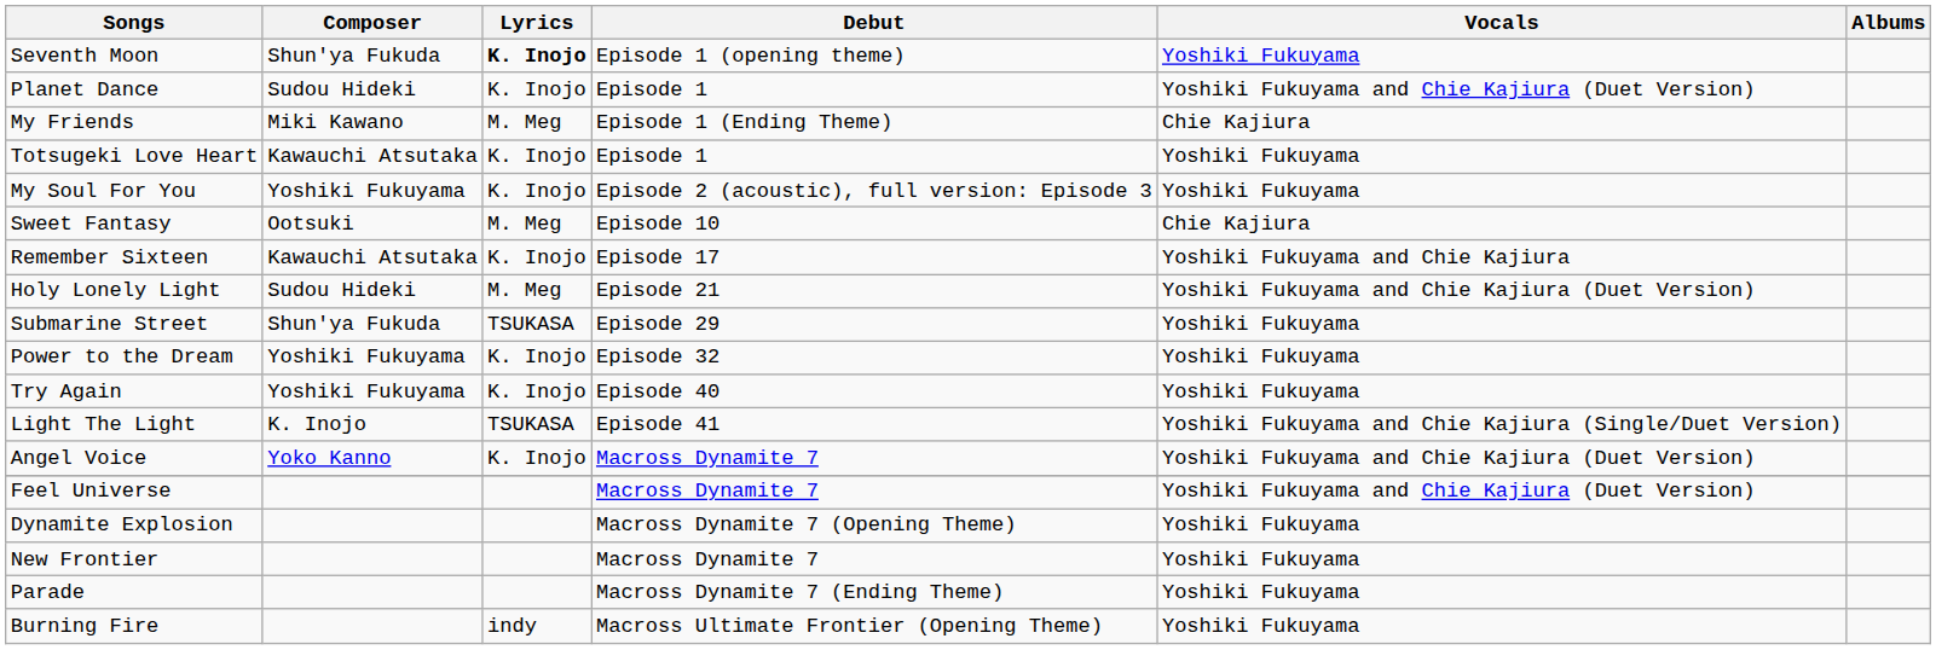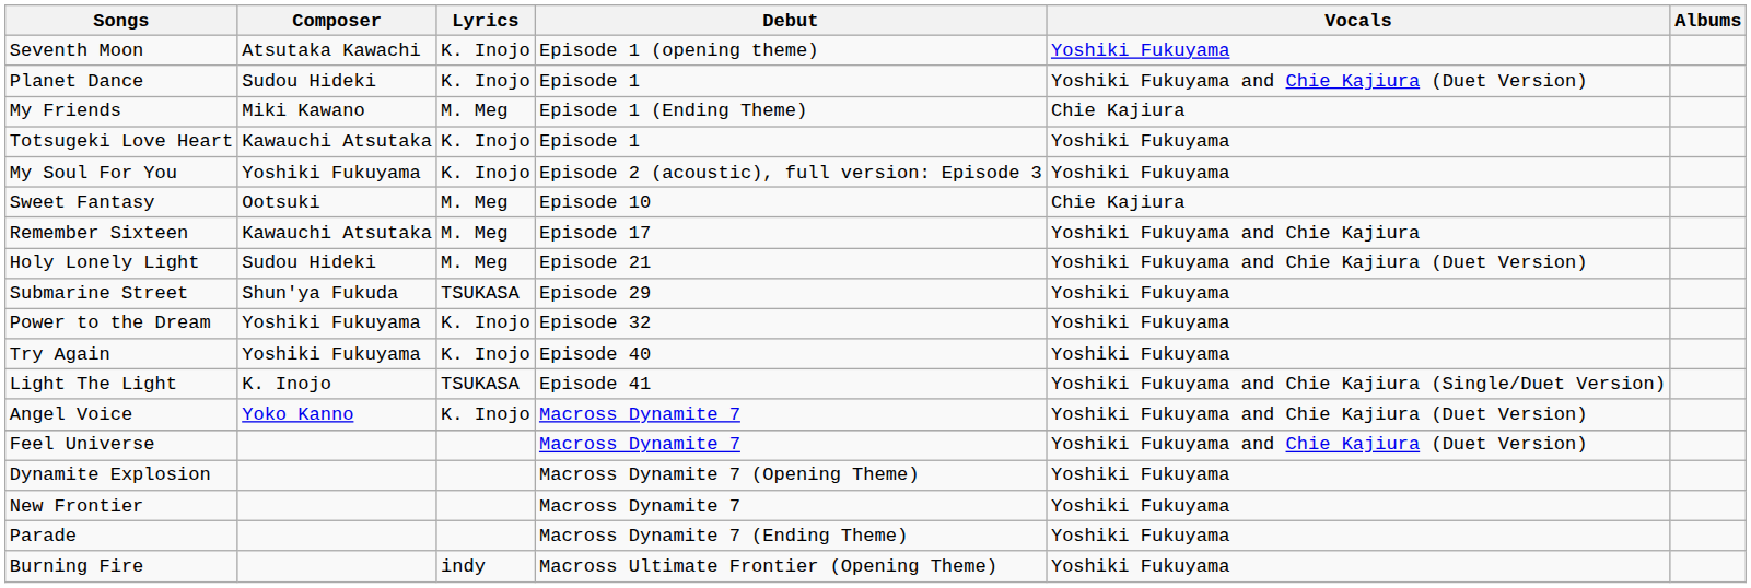 <table class="wikitable">
 <tr>
 <th>Songs</th>
 <th>Composer</th>
 <th>Lyrics</th>
 <th>Debut</th>
 <th>Vocals</th>
 <th>Albums</th>
 </tr>
 <tr>
 <td>Seventh Moon</td>
-<td>Shun'ya Fukuda</td>
-<td><strong>K. Inojo</strong></td>
+<td>Atsutaka Kawachi</td>
+<td>K. Inojo</td>
 <td>Episode 1 (opening theme)</td>
 <td><a href='#'>Yoshiki Fukuyama</a></td>
 <td></td>
 </tr>
 <tr>
 <td>Planet Dance</td>
 <td>Sudou Hideki</td>
 <td>K. Inojo</td>
 <td>Episode 1</td>
 <td>Yoshiki Fukuyama and <a href='#'>Chie Kajiura</a> (Duet Version)</td>
 <td></td>
 </tr>
 <tr>
 <td>My Friends</td>
 <td>Miki Kawano</td>
 <td>M. Meg</td>
 <td>Episode 1 (Ending Theme)</td>
 <td>Chie Kajiura</td>
 <td></td>
 </tr>
 <tr>
 <td>Totsugeki Love Heart</td>
 <td>Kawauchi Atsutaka</td>
 <td>K. Inojo</td>
 <td>Episode 1</td>
 <td>Yoshiki Fukuyama</td>
 <td></td>
 </tr>
 <tr>
 <td>My Soul For You</td>
 <td>Yoshiki Fukuyama</td>
 <td>K. Inojo</td>
 <td>Episode 2 (acoustic), full version: Episode 3</td>
 <td>Yoshiki Fukuyama</td>
 <td></td>
 </tr>
 <tr>
 <td>Sweet Fantasy</td>
 <td>Ootsuki</td>
 <td>M. Meg</td>
 <td>Episode 10</td>
 <td>Chie Kajiura</td>
 <td></td>
 </tr>
 <tr>
 <td>Remember Sixteen</td>
 <td>Kawauchi Atsutaka</td>
-<td>K. Inojo</td>
+<td>M. Meg</td>
 <td>Episode 17</td>
 <td>Yoshiki Fukuyama and Chie Kajiura</td>
 <td></td>
 </tr>
 <tr>
 <td>Holy Lonely Light</td>
 <td>Sudou Hideki</td>
 <td>M. Meg</td>
 <td>Episode 21</td>
 <td>Yoshiki Fukuyama and Chie Kajiura (Duet Version)</td>
 <td></td>
 </tr>
 <tr>
 <td>Submarine Street</td>
 <td>Shun'ya Fukuda</td>
 <td>TSUKASA</td>
 <td>Episode 29</td>
 <td>Yoshiki Fukuyama</td>
 <td></td>
 </tr>
 <tr>
 <td>Power to the Dream</td>
 <td>Yoshiki Fukuyama</td>
 <td>K. Inojo</td>
 <td>Episode 32</td>
 <td>Yoshiki Fukuyama</td>
 <td></td>
 </tr>
 <tr>
 <td>Try Again</td>
 <td>Yoshiki Fukuyama</td>
 <td>K. Inojo</td>
 <td>Episode 40</td>
 <td>Yoshiki Fukuyama</td>
 <td></td>
 </tr>
 <tr>
 <td>Light The Light</td>
 <td>K. Inojo</td>
 <td>TSUKASA</td>
 <td>Episode 41</td>
 <td>Yoshiki Fukuyama and Chie Kajiura (Single/Duet Version)</td>
 <td></td>
 </tr>
 <tr>
 <td>Angel Voice</td>
 <td><a href='#'>Yoko Kanno</a></td>
 <td>K. Inojo</td>
 <td><a href='#'>Macross Dynamite 7</a></td>
 <td>Yoshiki Fukuyama and Chie Kajiura (Duet Version)</td>
 <td></td>
 </tr>
 <tr>
 </tr>
 <tr>
 <td>Feel Universe</td>
 <td></td>
 <td></td>
 <td><a href='#'>Macross Dynamite 7</a></td>
 <td>Yoshiki Fukuyama and <a href='#'>Chie Kajiura</a> (Duet Version)</td>
 <td></td>
 </tr>
 <tr>
 <td>Dynamite Explosion</td>
 <td></td>
 <td></td>
 <td>Macross Dynamite 7 (Opening Theme)</td>
 <td>Yoshiki Fukuyama</td>
 <td></td>
 </tr>
 <tr>
 <td>New Frontier</td>
 <td></td>
 <td></td>
 <td>Macross Dynamite 7</td>
 <td>Yoshiki Fukuyama</td>
 <td></td>
 </tr>
 <tr>
 <td>Parade</td>
 <td></td>
 <td></td>
 <td>Macross Dynamite 7 (Ending Theme)</td>
 <td>Yoshiki Fukuyama</td>
 <td></td>
 </tr>
 <tr>
 <td>Burning Fire</td>
 <td></td>
 <td>indy</td>
 <td>Macross Ultimate Frontier (Opening Theme)</td>
 <td>Yoshiki Fukuyama</td>
 <td></td>
 </tr>
 </table>
